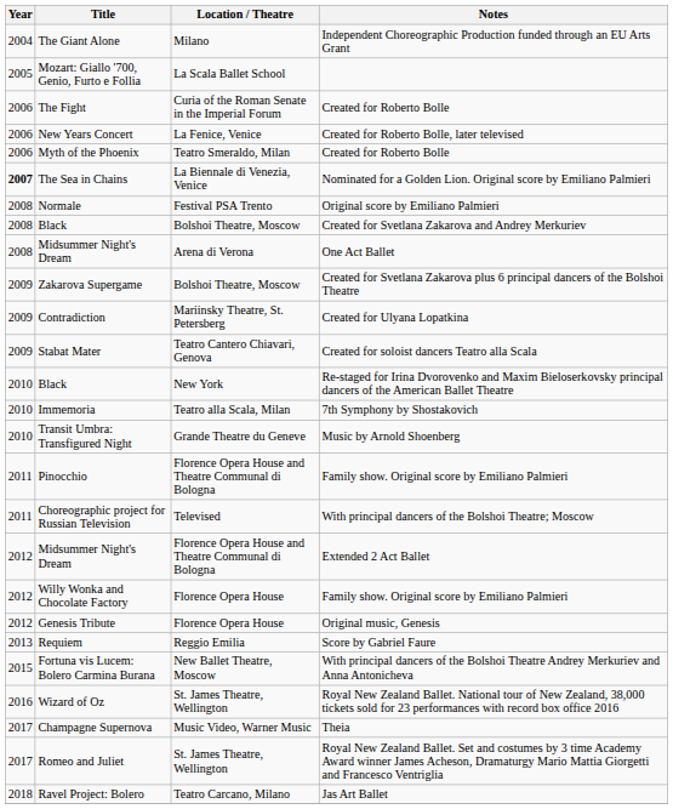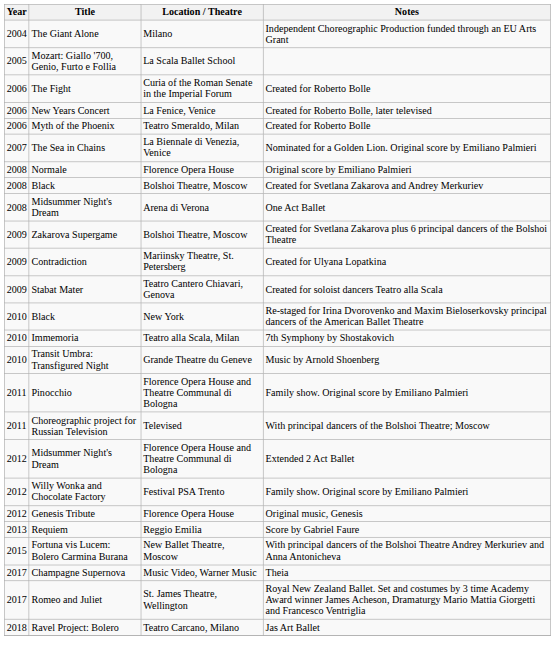 <table class="wikitable">
 <tr>
 <th>Year</th>
 <th>Title</th>
 <th>Location / Theatre</th>
 <th>Notes</th>
 </tr>
 <tr>
 <td>2004</td>
 <td>The Giant Alone</td>
 <td>Milano</td>
 <td>Independent Choreographic Production funded through an EU Arts Grant</td>
 </tr>
 <tr>
 <td>2005</td>
 <td>Mozart: Giallo '700, Genio, Furto e Follia</td>
 <td>La Scala Ballet School</td>
 <td></td>
 </tr>
 <tr>
 <td>2006</td>
 <td>The Fight</td>
 <td>Curia of the Roman Senate in the Imperial Forum</td>
 <td>Created for Roberto Bolle</td>
 </tr>
 <tr>
 <td>2006</td>
 <td>New Years Concert</td>
 <td>La Fenice, Venice</td>
 <td>Created for Roberto Bolle, later televised</td>
 </tr>
 <tr>
 <td>2006</td>
 <td>Myth of the Phoenix</td>
 <td>Teatro Smeraldo, Milan</td>
 <td>Created for Roberto Bolle</td>
 </tr>
 <tr>
-<td><strong>2007</strong></td>
+<td>2007</td>
 <td>The Sea in Chains</td>
 <td>La Biennale di Venezia, Venice</td>
 <td>Nominated for a Golden Lion. Original score by Emiliano Palmieri</td>
 </tr>
 <tr>
 <td>2008</td>
 <td>Normale</td>
-<td>Festival PSA Trento</td>
+<td>Florence Opera House</td>
 <td>Original score by Emiliano Palmieri</td>
 </tr>
 <tr>
 <td>2008</td>
 <td>Black</td>
 <td>Bolshoi Theatre, Moscow</td>
 <td>Created for Svetlana Zakarova and Andrey Merkuriev</td>
 </tr>
 <tr>
 <td>2008</td>
 <td>Midsummer Night's Dream</td>
 <td>Arena di Verona</td>
 <td>One Act Ballet</td>
 </tr>
 <tr>
 <td>2009</td>
 <td>Zakarova Supergame</td>
 <td>Bolshoi Theatre, Moscow</td>
 <td>Created for Svetlana Zakarova plus 6 principal dancers of the Bolshoi Theatre</td>
 </tr>
 <tr>
 <td>2009</td>
 <td>Contradiction</td>
 <td>Mariinsky Theatre, St. Petersberg</td>
 <td>Created for Ulyana Lopatkina</td>
 </tr>
 <tr>
 <td>2009</td>
 <td>Stabat Mater</td>
 <td>Teatro Cantero Chiavari, Genova</td>
 <td>Created for soloist dancers Teatro alla Scala</td>
 </tr>
 <tr>
 <td>2010</td>
 <td>Black</td>
 <td>New York</td>
 <td>Re-staged for Irina Dvorovenko and Maxim Bieloserkovsky principal dancers of the American Ballet Theatre</td>
 </tr>
 <tr>
 <td>2010</td>
 <td>Immemoria</td>
 <td>Teatro alla Scala, Milan</td>
 <td>7th Symphony by Shostakovich</td>
 </tr>
 <tr>
 <td>2010</td>
 <td>Transit Umbra: Transfigured Night</td>
 <td>Grande Theatre du Geneve</td>
 <td>Music by Arnold Shoenberg</td>
 </tr>
 <tr>
 <td>2011</td>
 <td>Pinocchio</td>
 <td>Florence Opera House and Theatre Communal di Bologna</td>
 <td>Family show. Original score by Emiliano Palmieri</td>
 </tr>
 <tr>
 <td>2011</td>
 <td>Choreographic project for Russian Television</td>
 <td>Televised</td>
 <td>With principal dancers of the Bolshoi Theatre; Moscow</td>
 </tr>
 <tr>
 <td>2012</td>
 <td>Midsummer Night's Dream</td>
 <td>Florence Opera House and Theatre Communal di Bologna</td>
 <td>Extended 2 Act Ballet</td>
 </tr>
 <tr>
 <td>2012</td>
 <td>Willy Wonka and Chocolate Factory</td>
-<td>Florence Opera House</td>
+<td>Festival PSA Trento</td>
 <td>Family show. Original score by Emiliano Palmieri</td>
 </tr>
 <tr>
 <td>2012</td>
 <td>Genesis Tribute</td>
 <td>Florence Opera House</td>
 <td>Original music, Genesis</td>
 </tr>
 <tr>
 <td>2013</td>
 <td>Requiem</td>
 <td>Reggio Emilia</td>
 <td>Score by Gabriel Faure</td>
 </tr>
 <tr>
 <td>2015</td>
 <td>Fortuna vis Lucem: Bolero Carmina Burana</td>
 <td>New Ballet Theatre, Moscow</td>
 <td>With principal dancers of the Bolshoi Theatre Andrey Merkuriev and Anna Antonicheva</td>
-</tr>
-<tr>
-<td>2016</td>
-<td>Wizard of Oz</td>
-<td>St. James Theatre, Wellington</td>
-<td>Royal New Zealand Ballet.  National tour of New Zealand, 38,000 tickets sold for 23 performances with record box office 2016</td>
 </tr>
 <tr>
 <td>2017</td>
 <td>Champagne Supernova</td>
 <td>Music Video, Warner Music</td>
 <td>Theia</td>
 </tr>
 <tr>
 <td>2017</td>
 <td>Romeo and Juliet</td>
 <td>St. James Theatre, Wellington</td>
 <td>Royal New Zealand Ballet. Set and costumes by 3 time Academy Award winner James Acheson, Dramaturgy Mario Mattia Giorgetti and Francesco Ventriglia</td>
 </tr>
 <tr>
 <td>2018</td>
 <td>Ravel Project: Bolero</td>
 <td>Teatro Carcano, Milano</td>
 <td>Jas Art Ballet</td>
 </tr>
 <tr>
 </tr>
 </table>
